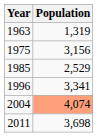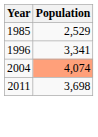 <table class="wikitable" style="line-height:1.1em;">
 <tr>
 <th>Year</th>
 <th>Population</th>
-</tr>
-<tr align="right">
-<td>1963</td>
-<td>1,319</td>
-</tr>
-<tr align="right">
-<td>1975</td>
-<td>3,156</td>
 </tr>
 <tr align="right">
 <td>1985</td>
 <td>2,529</td>
 </tr>
 <tr align="right">
 <td>1996</td>
 <td>3,341</td>
 </tr>
 <tr align="right">
 <td>2004</td>
 <td style="background: lightsalmon;">4,074</td>
 </tr>
 <tr align="right">
 <td>2011</td>
 <td>3,698</td>
 </tr>
 </table>
